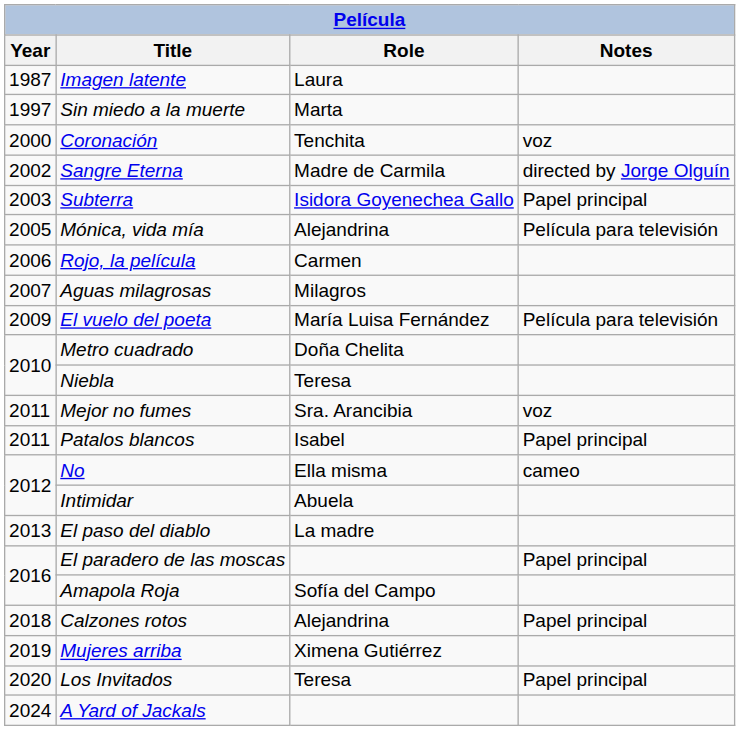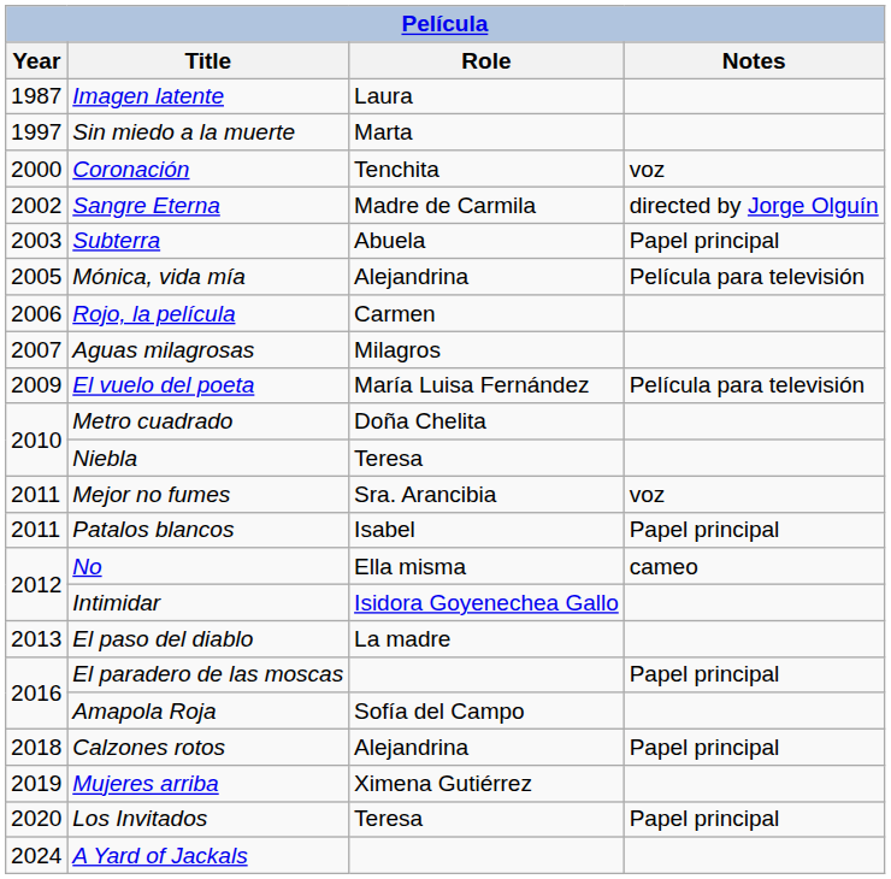 <table class="wikitable" style="font-size: 90%;">
 <tr>
 <th colspan="4" style="background: LightSteelBlue;"><a href='#'>Película</a></th>
 </tr>
 <tr>
 <th>Year</th>
 <th>Title</th>
 <th>Role</th>
 <th>Notes</th>
 </tr>
 <tr>
 <td>1987</td>
 <td><em><a href='#'>Imagen latente</a></em></td>
 <td>Laura</td>
 <td></td>
 </tr>
 <tr>
 <td>1997</td>
 <td><em>Sin miedo a la muerte</em></td>
 <td>Marta</td>
 <td></td>
 </tr>
 <tr>
 <td>2000</td>
 <td><em><a href='#'>Coronación</a></em></td>
 <td>Tenchita</td>
 <td>voz</td>
 </tr>
 <tr>
 <td>2002</td>
 <td><em><a href='#'>Sangre Eterna</a></em></td>
 <td>Madre de Carmila</td>
 <td>directed by <a href='#'>Jorge Olguín</a></td>
 </tr>
 <tr>
 <td>2003</td>
 <td><em><a href='#'>Subterra</a></em></td>
-<td><a href='#'>Isidora Goyenechea Gallo</a></td>
+<td>Abuela</td>
 <td>Papel principal<br></td>
 </tr>
 <tr>
 <td>2005</td>
 <td><em>Mónica, vida mía</em></td>
 <td>Alejandrina</td>
 <td>Película para televisión</td>
 </tr>
 <tr>
 <td>2006</td>
 <td><em><a href='#'>Rojo, la película</a></em></td>
 <td>Carmen</td>
 <td></td>
 </tr>
 <tr>
 <td>2007</td>
 <td><em>Aguas milagrosas</em></td>
 <td>Milagros</td>
 <td></td>
 </tr>
 <tr>
 <td>2009</td>
 <td><em><a href='#'>El vuelo del poeta</a></em></td>
 <td>María Luisa Fernández</td>
 <td>Película para televisión</td>
 </tr>
 <tr>
 <td rowspan="2">2010</td>
 <td><em>Metro cuadrado</em></td>
 <td>Doña Chelita</td>
 <td></td>
 </tr>
 <tr>
 <td><em>Niebla</em></td>
 <td>Teresa</td>
 <td></td>
 </tr>
 <tr>
 <td>2011</td>
 <td><em>Mejor no fumes</em></td>
 <td>Sra. Arancibia</td>
 <td>voz</td>
 </tr>
 <tr>
 <td>2011</td>
 <td><em>Patalos blancos</em></td>
 <td>Isabel</td>
 <td>Papel principal</td>
 </tr>
 <tr>
 <td rowspan="2">2012</td>
 <td><em><a href='#'>No</a></em></td>
 <td>Ella misma</td>
 <td>cameo</td>
 </tr>
 <tr>
 <td><em>Intimidar</em></td>
-<td>Abuela</td>
+<td><a href='#'>Isidora Goyenechea Gallo</a></td>
 <td></td>
 </tr>
 <tr>
 <td>2013</td>
 <td><em>El paso del diablo</em></td>
 <td>La madre</td>
 <td></td>
 </tr>
 <tr>
 <td rowspan="2">2016</td>
 <td><em>El paradero de las moscas</em></td>
 <td></td>
 <td>Papel principal</td>
 </tr>
 <tr>
 <td><em>Amapola Roja</em></td>
 <td>Sofía del Campo</td>
 <td></td>
 </tr>
 <tr>
 <td>2018</td>
 <td><em>Calzones rotos</em></td>
 <td>Alejandrina</td>
 <td>Papel principal</td>
 </tr>
 <tr>
 <td>2019</td>
 <td><em><a href='#'>Mujeres arriba</a></em></td>
 <td>Ximena Gutiérrez</td>
 <td></td>
 </tr>
 <tr>
 <td>2020</td>
 <td><em>Los Invitados</em></td>
 <td>Teresa</td>
 <td>Papel principal</td>
 </tr>
 <tr>
 <td>2024</td>
 <td><em><a href='#'>A Yard of Jackals</a></em></td>
 <td></td>
 <td></td>
 </tr>
 </table>
